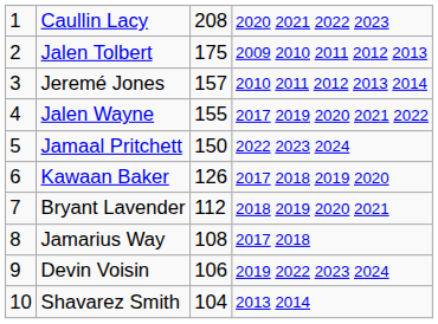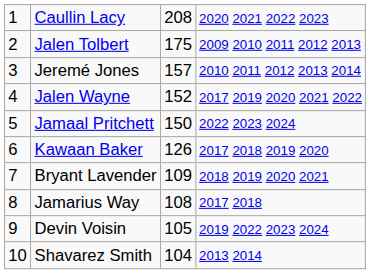 <table class="wikitable">
 <tr>
 </tr>
 <tr>
 <td>1</td>
 <td><a href='#'>Caullin Lacy</a></td>
 <td>208</td>
 <td style="font-size:80%;"><a href='#'>2020</a> <a href='#'>2021</a> <a href='#'>2022</a> <a href='#'>2023</a></td>
 </tr>
 <tr>
 <td>2</td>
 <td><a href='#'>Jalen Tolbert</a></td>
 <td>175</td>
 <td style="font-size:80%;"><a href='#'>2009</a> <a href='#'>2010</a> <a href='#'>2011</a> <a href='#'>2012</a> <a href='#'>2013</a></td>
 </tr>
 <tr>
 <td>3</td>
 <td>Jeremé Jones</td>
 <td>157</td>
 <td style="font-size:80%;"><a href='#'>2010</a> <a href='#'>2011</a> <a href='#'>2012</a> <a href='#'>2013</a> <a href='#'>2014</a></td>
 </tr>
 <tr>
 <td>4</td>
 <td><a href='#'>Jalen Wayne</a></td>
-<td>155</td>
+<td>152</td>
 <td style="font-size:80%;"><a href='#'>2017</a> <a href='#'>2019</a> <a href='#'>2020</a> <a href='#'>2021</a> <a href='#'>2022</a></td>
 </tr>
 <tr>
 <td>5</td>
 <td><a href='#'>Jamaal Pritchett</a></td>
 <td>150</td>
 <td style="font-size:80%;"><a href='#'>2022</a> <a href='#'>2023</a> <a href='#'>2024</a></td>
 </tr>
 <tr>
 <td>6</td>
 <td><a href='#'>Kawaan Baker</a></td>
 <td>126</td>
 <td style="font-size:80%;"><a href='#'>2017</a> <a href='#'>2018</a> <a href='#'>2019</a> <a href='#'>2020</a></td>
 </tr>
 <tr>
 <td>7</td>
 <td>Bryant Lavender</td>
-<td>112</td>
+<td>109</td>
 <td style="font-size:80%;"><a href='#'>2018</a> <a href='#'>2019</a> <a href='#'>2020</a> <a href='#'>2021</a></td>
 </tr>
 <tr>
 <td>8</td>
 <td>Jamarius Way</td>
 <td>108</td>
 <td style="font-size:80%;"><a href='#'>2017</a> <a href='#'>2018</a></td>
 </tr>
 <tr>
 <td>9</td>
 <td>Devin Voisin</td>
-<td>106</td>
+<td>105</td>
 <td style="font-size:80%;"><a href='#'>2019</a> <a href='#'>2022</a> <a href='#'>2023</a> <a href='#'>2024</a></td>
 </tr>
 <tr>
 <td>10</td>
 <td>Shavarez Smith</td>
 <td>104</td>
 <td style="font-size:80%;"><a href='#'>2013</a> <a href='#'>2014</a></td>
 </tr>
 </table>
